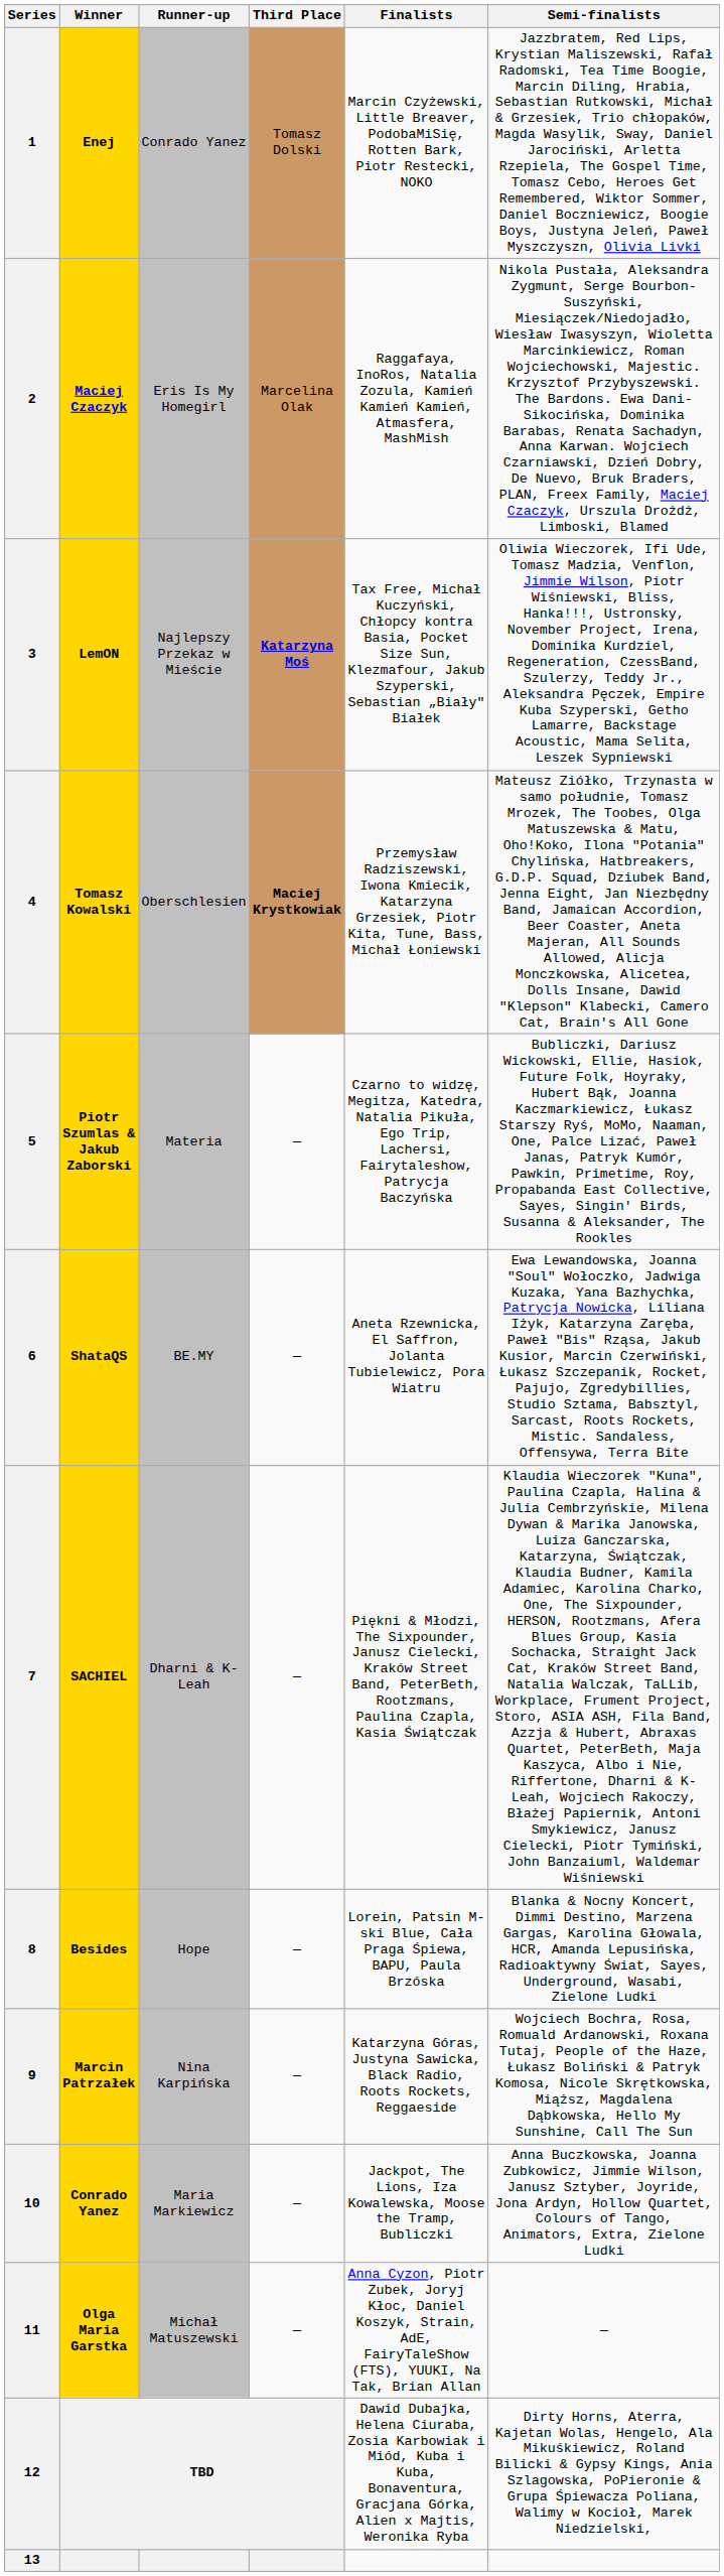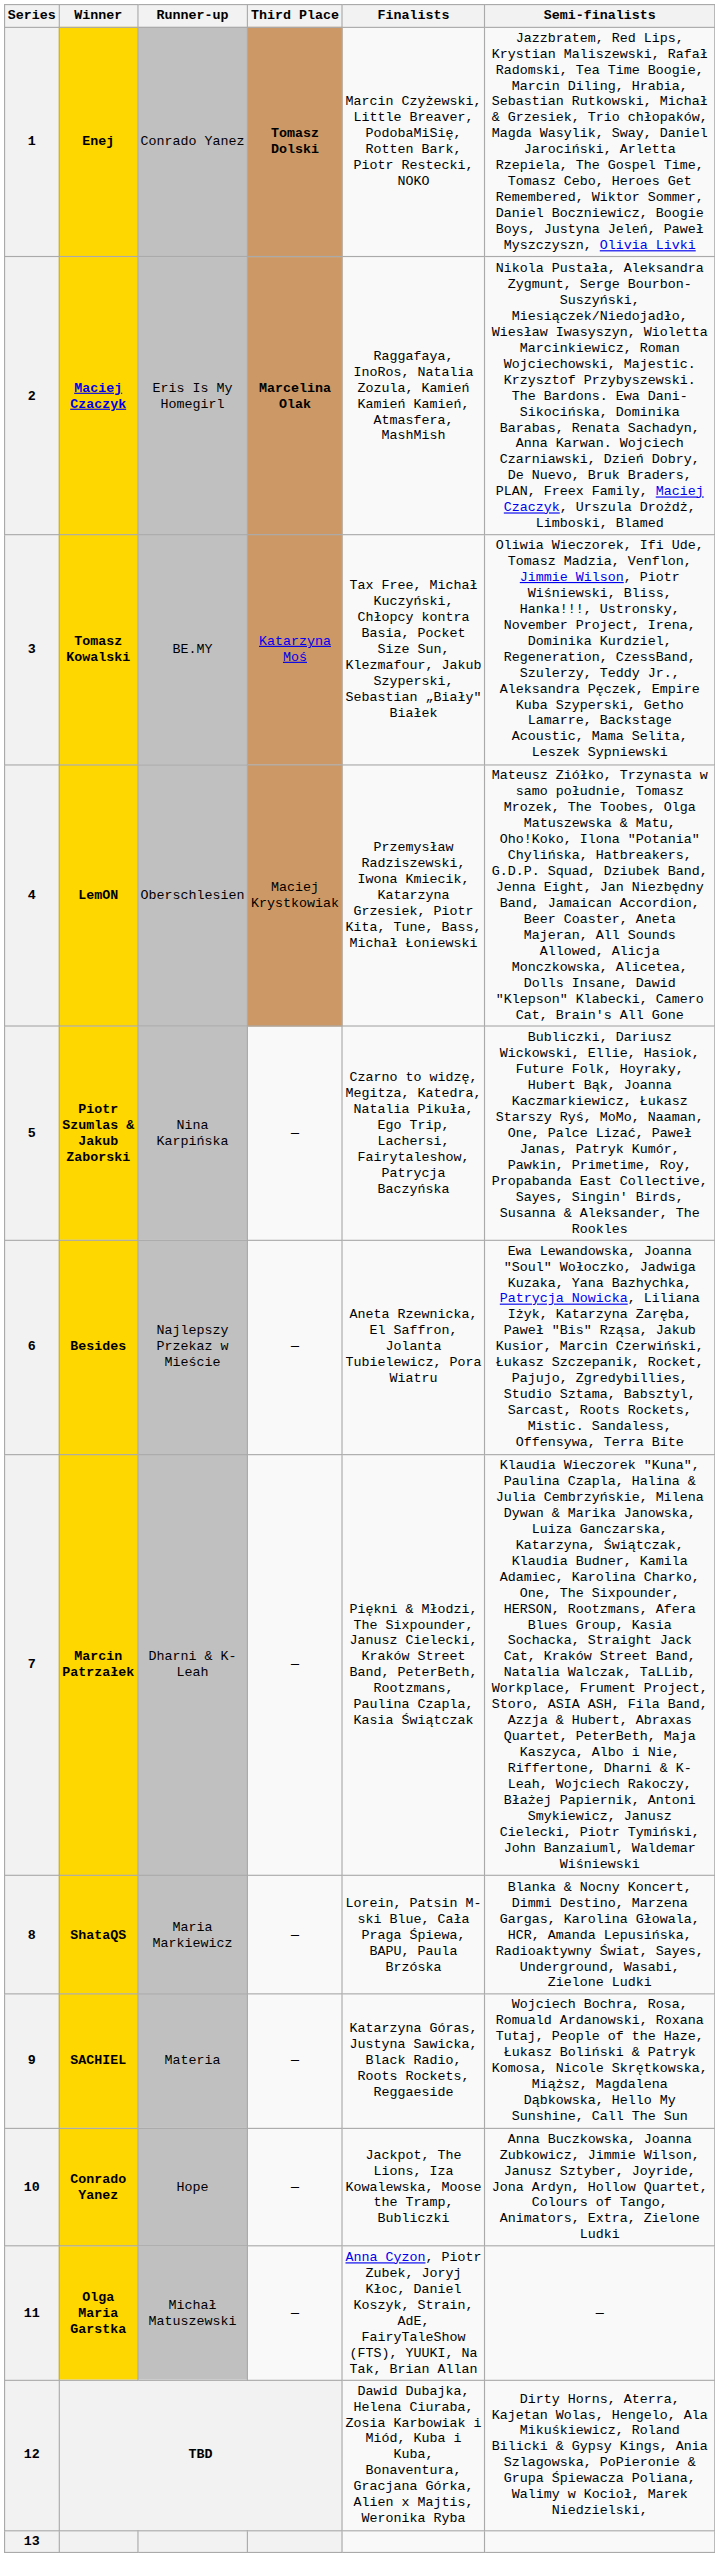 <table class="wikitable" style="font-size:90%; width:100%; text-align: center;">
 <tr>
 <th style="width:5%;">Series</th>
 <th width="5%">Winner</th>
 <th width="5%">Runner-up</th>
 <th width="5%">Third Place</th>
 <th style="width:28%;">Finalists</th>
 <th style="width:48%;">Semi-finalists</th>
 </tr>
 <tr>
 <th>1</th>
 <td bgcolor="gold"><strong>Enej</strong></td>
 <td bgcolor="silver">Conrado Yanez</td>
-<td bgcolor="#cc9966">Tomasz Dolski</td>
+<td bgcolor="#cc9966"><strong>Tomasz Dolski</strong></td>
 <td>Marcin Czyżewski, Little Breaver, PodobaMiSię, Rotten Bark, Piotr Restecki, NOKO</td>
 <td>Jazzbratem, Red Lips, Krystian Maliszewski, Rafał Radomski, Tea Time Boogie, Marcin Diling, Hrabia, Sebastian Rutkowski, Michał & Grzesiek, Trio chłopaków, Magda Wasylik, Sway, Daniel Jarociński, Arletta Rzepiela, The Gospel Time, Tomasz Cebo, Heroes Get Remembered, Wiktor Sommer, Daniel Boczniewicz, Boogie Boys, Justyna Jeleń, Paweł Myszczyszn, <a href='#'>Olivia Livki</a></td>
 </tr>
 <tr>
 <th>2</th>
 <td bgcolor="gold"><strong><a href='#'>Maciej Czaczyk</a></strong></td>
 <td bgcolor="silver">Eris Is My Homegirl</td>
-<td bgcolor="#cc9966">Marcelina Olak</td>
+<td bgcolor="#cc9966"><strong>Marcelina Olak</strong></td>
 <td>Raggafaya, InoRos, Natalia Zozula, Kamień Kamień Kamień, Atmasfera, MashMish</td>
 <td>Nikola Pustała, Aleksandra Zygmunt, Serge Bourbon-Suszyński, Miesiączek/Niedojadło, Wiesław Iwasyszyn, Wioletta Marcinkiewicz, Roman Wojciechowski, Majestic. Krzysztof Przybyszewski. The Bardons. Ewa Dani-Sikocińska, Dominika Barabas, Renata Sachadyn, Anna Karwan. Wojciech Czarniawski, Dzień Dobry, De Nuevo, Bruk Braders, PLAN, Freex Family, <a href='#'>Maciej Czaczyk</a>, Urszula Drożdż, Limboski, Blamed</td>
 </tr>
 <tr>
 <th>3</th>
-<td bgcolor="gold"><strong>LemON</strong></td>
-<td bgcolor="silver">Najlepszy Przekaz w Mieście</td>
-<td bgcolor="#cc9966"><strong><a href='#'>Katarzyna Moś</a></strong></td>
+<td bgcolor="gold"><strong>Tomasz Kowalski</strong></td>
+<td bgcolor="silver">BE.MY</td>
+<td bgcolor="#cc9966"><a href='#'>Katarzyna Moś</a></td>
 <td>Tax Free, Michał Kuczyński, Chłopcy kontra Basia, Pocket Size Sun, Klezmafour, Jakub Szyperski, Sebastian „Biały" Białek</td>
 <td>Oliwia Wieczorek, Ifi Ude, Tomasz Madzia, Venflon, <a href='#'>Jimmie Wilson</a>, Piotr Wiśniewski, Bliss, Hanka!!!, Ustronsky, November Project, Irena, Dominika Kurdziel, Regeneration, CzessBand, Szulerzy, Teddy Jr., Aleksandra Pęczek, Empire<br>Kuba Szyperski, Getho Lamarre, Backstage Acoustic, Mama Selita, Leszek Sypniewski</td>
 </tr>
 <tr>
 <th>4</th>
-<td bgcolor="gold"><strong>Tomasz Kowalski</strong></td>
+<td bgcolor="gold"><strong>LemON</strong></td>
 <td bgcolor="silver">Oberschlesien</td>
-<td bgcolor="#cc9966"><strong>Maciej Krystkowiak</strong></td>
+<td bgcolor="#cc9966">Maciej Krystkowiak</td>
 <td>Przemysław Radziszewski, Iwona Kmiecik, Katarzyna Grzesiek, Piotr Kita, Tune, Bass, Michał Łoniewski</td>
 <td>Mateusz Ziółko, Trzynasta w samo południe, Tomasz Mrozek, The Toobes, Olga Matuszewska & Matu, Oho!Koko, Ilona "Potania" Chylińska, Hatbreakers, G.D.P. Squad, Dziubek Band, Jenna Eight, Jan Niezbędny Band, Jamaican Accordion, Beer Coaster, Aneta Majeran, All Sounds Allowed, Alicja Monczkowska, Alicetea, Dolls Insane, Dawid "Klepson" Klabecki, Camero Cat, Brain's All Gone</td>
 </tr>
 <tr>
 <th>5</th>
 <td bgcolor="gold"><strong>Piotr Szumlas & Jakub Zaborski</strong></td>
-<td bgcolor="silver">Materia</td>
+<td bgcolor="silver">Nina Karpińska</td>
 <td>—</td>
 <td>Czarno to widzę, Megitza, Katedra, Natalia Pikuła, Ego Trip, Lachersi, Fairytaleshow, Patrycja Baczyńska</td>
 <td>Bubliczki, Dariusz Wickowski, Ellie, Hasiok, Future Folk, Hoyraky, Hubert Bąk, Joanna Kaczmarkiewicz, Łukasz Starszy Ryś, MoMo, Naaman, One, Palce Lizać, Paweł Janas, Patryk Kumór, Pawkin, Primetime, Roy, Propabanda East Collective, Sayes, Singin' Birds, Susanna & Aleksander, The Rookles</td>
 </tr>
 <tr>
 <th>6</th>
-<td bgcolor="gold"><strong>ShataQS</strong></td>
-<td bgcolor="silver">BE.MY</td>
+<td bgcolor="gold"><strong>Besides</strong></td>
+<td bgcolor="silver">Najlepszy Przekaz w Mieście</td>
 <td>—</td>
 <td>Aneta Rzewnicka, El Saffron, Jolanta Tubielewicz, Pora Wiatru</td>
 <td>Ewa Lewandowska, Joanna "Soul" Wołoczko, Jadwiga Kuzaka, Yana Bazhychka, <a href='#'>Patrycja Nowicka</a>, Liliana Iżyk, Katarzyna Zaręba, Paweł "Bis" Rząsa, Jakub Kusior, Marcin Czerwiński, Łukasz Szczepanik, Rocket, Pajujo, Zgredybillies, Studio Sztama, Babsztyl, Sarcast, Roots Rockets, Mistic. Sandaless, Offensywa, Terra Bite</td>
 </tr>
 <tr>
 <th>7</th>
-<td bgcolor="gold"><strong>SACHIEL</strong></td>
+<td bgcolor="gold"><strong>Marcin Patrzałek</strong></td>
 <td bgcolor="silver">Dharni & K-Leah</td>
 <td>—</td>
 <td>Piękni & Młodzi, The Sixpounder, Janusz Cielecki, Kraków Street Band, PeterBeth, Rootzmans, Paulina Czapla, Kasia Świątczak</td>
 <td>Klaudia Wieczorek "Kuna", Paulina Czapla, Halina & Julia Cembrzyńskie, Milena Dywan & Marika Janowska, Luiza Ganczarska, Katarzyna, Świątczak, Klaudia Budner, Kamila Adamiec, Karolina Charko, One, The Sixpounder, HERSON, Rootzmans, Afera Blues Group, Kasia Sochacka, Straight Jack Cat, Kraków Street Band, Natalia Walczak, TaLLib, Workplace, Frument Project, Storo, ASIA ASH, Fila Band, Azzja & Hubert, Abraxas Quartet, PeterBeth, Maja Kaszyca, Albo i Nie, Riffertone, Dharni & K-Leah, Wojciech Rakoczy, Błażej Papiernik, Antoni Smykiewicz, Janusz Cielecki, Piotr Tymiński, John Banzaiuml, Waldemar Wiśniewski</td>
 </tr>
 <tr>
 <th>8</th>
-<td bgcolor="gold"><strong>Besides</strong></td>
-<td bgcolor="silver">Hope</td>
+<td bgcolor="gold"><strong>ShataQS</strong></td>
+<td bgcolor="silver">Maria Markiewicz</td>
 <td>—</td>
 <td>Lorein, Patsin M-ski Blue, Cała Praga Śpiewa, BAPU, Paula Brzóska</td>
 <td>Blanka & Nocny Koncert, Dimmi Destino, Marzena Gargas, Karolina Głowala, HCR, Amanda Lepusińska, Radioaktywny Świat, Sayes, Underground, Wasabi, Zielone Ludki</td>
 </tr>
 <tr>
 <th>9</th>
-<td bgcolor="gold"><strong>Marcin Patrzałek</strong></td>
-<td bgcolor="silver">Nina Karpińska</td>
+<td bgcolor="gold"><strong>SACHIEL</strong></td>
+<td bgcolor="silver">Materia</td>
 <td>—</td>
 <td>Katarzyna Góras, Justyna Sawicka, Black Radio, Roots Rockets, Reggaeside</td>
 <td>Wojciech Bochra, Rosa, Romuald Ardanowski, Roxana Tutaj, People of the Haze, Łukasz Boliński & Patryk Komosa, Nicole Skrętkowska, Miąższ, Magdalena Dąbkowska, Hello My Sunshine, Call The Sun</td>
 </tr>
 <tr>
 <th>10</th>
 <td bgcolor="gold"><strong>Conrado Yanez</strong></td>
-<td bgcolor="silver">Maria Markiewicz</td>
+<td bgcolor="silver">Hope</td>
 <td>—</td>
 <td>Jackpot, The Lions, Iza Kowalewska, Moose the Tramp, Bubliczki</td>
 <td>Anna Buczkowska, Joanna Zubkowicz, Jimmie Wilson, Janusz Sztyber, Joyride, Jona Ardyn, Hollow Quartet, Colours of Tango, Animators, Extra, Zielone Ludki</td>
 </tr>
 <tr>
 <th>11</th>
 <td bgcolor="gold"><strong>Olga Maria Garstka</strong></td>
 <td bgcolor="silver">Michał Matuszewski</td>
 <td>—</td>
 <td><a href='#'>Anna Cyzon</a>, Piotr Zubek, Joryj Kłoc, Daniel Koszyk, Strain, AdE, FairyTaleShow (FTS), YUUKI, Na Tak, Brian Allan</td>
 <td>—</td>
 </tr>
 <tr>
 <th>12</th>
 <th colspan="3">TBD</th>
 <td>Dawid Dubajka, Helena Ciuraba, Zosia Karbowiak i Miód, Kuba i Kuba, Bonaventura, Gracjana Górka, Alien x Majtis, Weronika Ryba</td>
 <td>Dirty Horns, Aterra, Kajetan Wolas, Hengelo, Ala Mikuśkiewicz, Roland Bilicki & Gypsy Kings, Ania Szlagowska, PoPieronie & Grupa Śpiewacza Poliana, Walimy w Kocioł, Marek Niedzielski,</td>
 </tr>
 <tr>
 <th>13</th>
 <th></th>
 <th></th>
 <th></th>
 <td></td>
 <td></td>
 </tr>
 </table>
